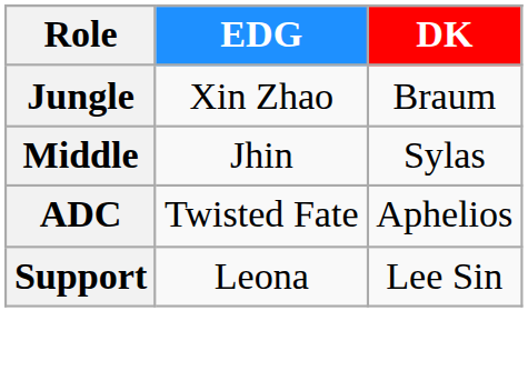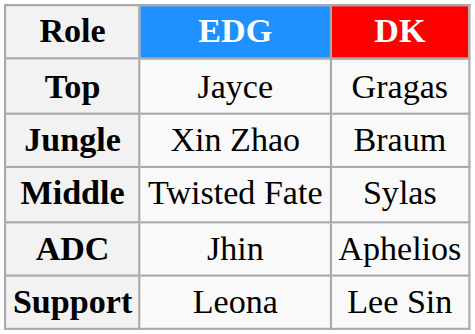 <table class="wikitable plainrowheaders" style="text-align:center;margin:0">
 <tr>
 </tr>
 <tr>
 <th>Role</th>
 <th style="background:DodgerBlue; color:white;">EDG</th>
 <th style="background:Red; color:white;">DK</th>
 </tr>
 <tr>
+<th scope=row style="text-align:center">Top</th>
+<td>Jayce</td>
+<td>Gragas</td>
+</tr>
+<tr>
 <th scope=row style="text-align:center">Jungle</th>
 <td>Xin Zhao</td>
 <td>Braum</td>
 </tr>
 <tr>
 <th scope=row style="text-align:center">Middle</th>
-<td>Jhin</td>
+<td>Twisted Fate</td>
 <td>Sylas</td>
 </tr>
 <tr>
 <th scope=row style="text-align:center">ADC</th>
-<td>Twisted Fate</td>
+<td>Jhin</td>
 <td>Aphelios</td>
 </tr>
 <tr>
 <th scope=row style="text-align:center">Support</th>
 <td>Leona</td>
 <td>Lee Sin</td>
 </tr>
 </table>
